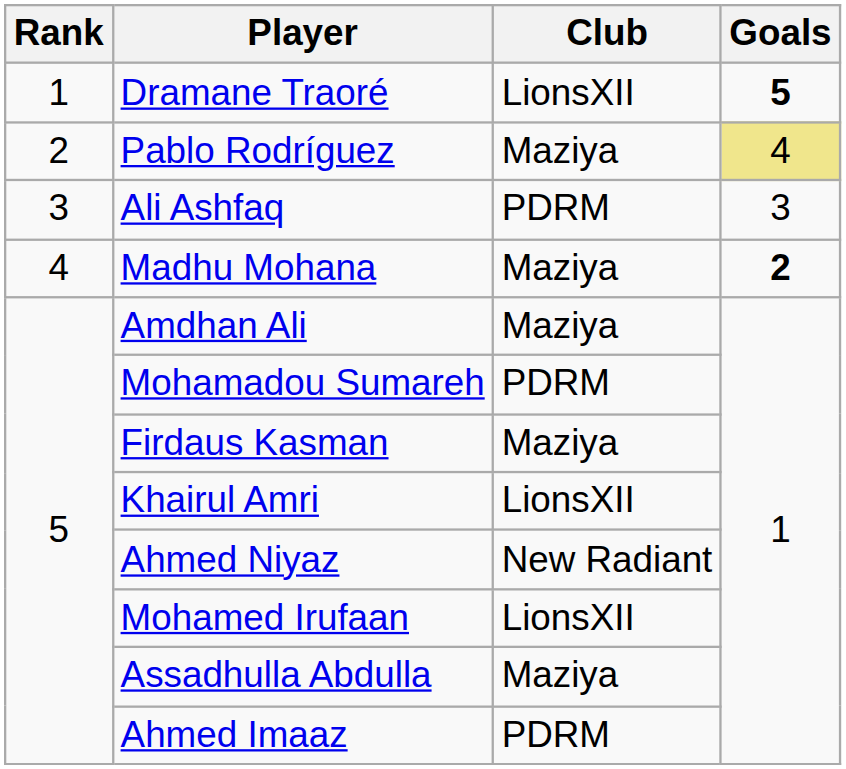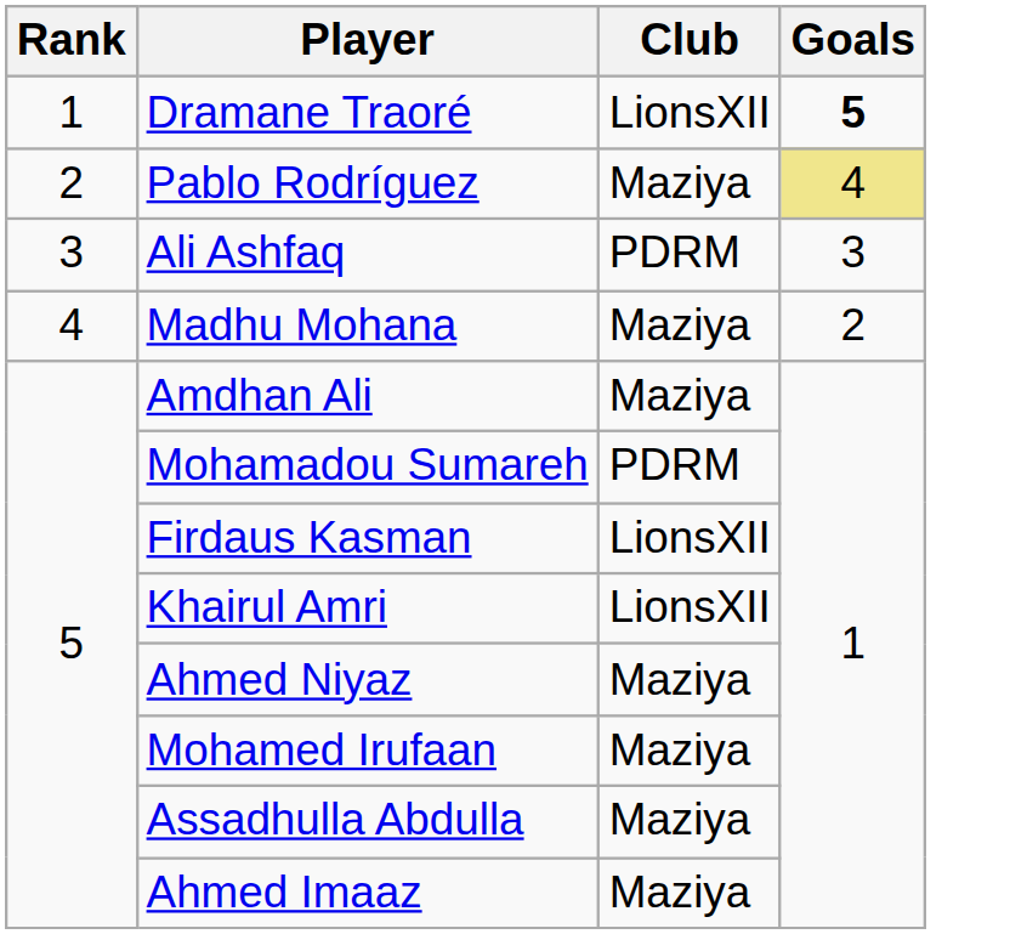 <table class="wikitable" style="text-align:center">
 <tr>
 <th>Rank</th>
 <th>Player</th>
 <th>Club</th>
 <th>Goals</th>
 </tr>
 <tr>
 <td rowspan="1">1</td>
 <td align="left"> <a href='#'>Dramane Traoré</a></td>
 <td align="left">LionsXII</td>
 <td rowspan="1"><strong>5</strong></td>
 </tr>
 <tr>
 <td rowspan="1">2</td>
 <td align="left"> <a href='#'>Pablo Rodríguez</a></td>
 <td align="left">Maziya</td>
 <td rowspan="1" style="background: khaki;">4</td>
 </tr>
 <tr>
 <td rowspan="1">3</td>
 <td align="left"> <a href='#'>Ali Ashfaq</a></td>
 <td align="left">PDRM</td>
 <td rowspan="1">3</td>
 </tr>
 <tr>
 <td rowspan="1">4</td>
 <td align="left"> <a href='#'>Madhu Mohana</a></td>
 <td align="left">Maziya</td>
-<td rowspan="1"><strong>2</strong></td>
+<td rowspan="1">2</td>
 </tr>
 <tr>
 <td rowspan="8">5</td>
 <td align="left"> <a href='#'>Amdhan Ali</a></td>
 <td align="left">Maziya</td>
 <td rowspan="8">1</td>
 </tr>
 <tr>
 <td align="left"> <a href='#'>Mohamadou Sumareh</a></td>
 <td align="left">PDRM</td>
 </tr>
 <tr>
 <td align="left"> <a href='#'>Firdaus Kasman</a></td>
-<td align="left">Maziya</td>
+<td align="left">LionsXII</td>
 </tr>
 <tr>
 <td align="left"> <a href='#'>Khairul Amri</a></td>
 <td align="left">LionsXII</td>
 </tr>
 <tr>
 <td align="left"> <a href='#'>Ahmed Niyaz</a></td>
-<td align="left">New Radiant</td>
+<td align="left">Maziya</td>
 </tr>
 <tr>
 <td align="left"> <a href='#'>Mohamed Irufaan</a></td>
-<td align="left">LionsXII</td>
+<td align="left">Maziya</td>
 </tr>
 <tr>
 <td align="left"> <a href='#'>Assadhulla Abdulla</a></td>
 <td align="left">Maziya</td>
 </tr>
 <tr>
 <td align="left"> <a href='#'>Ahmed Imaaz</a></td>
-<td align="left">PDRM</td>
+<td align="left">Maziya</td>
 </tr>
 </table>
